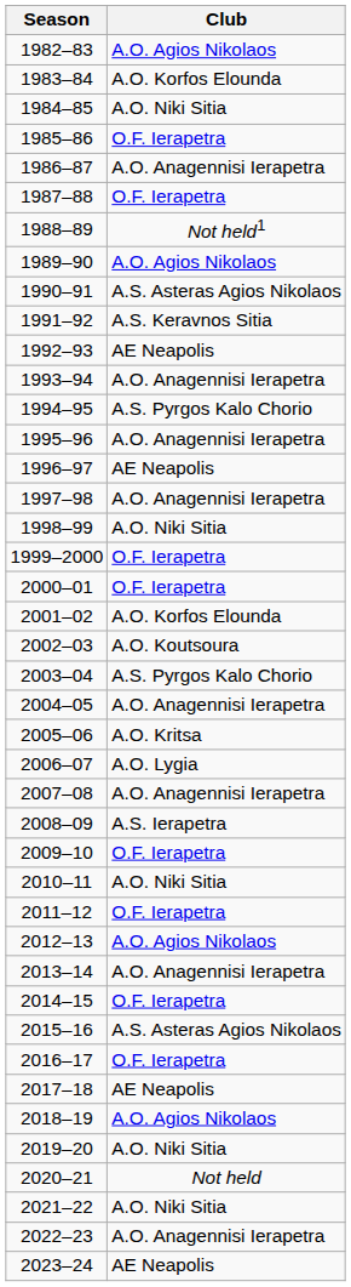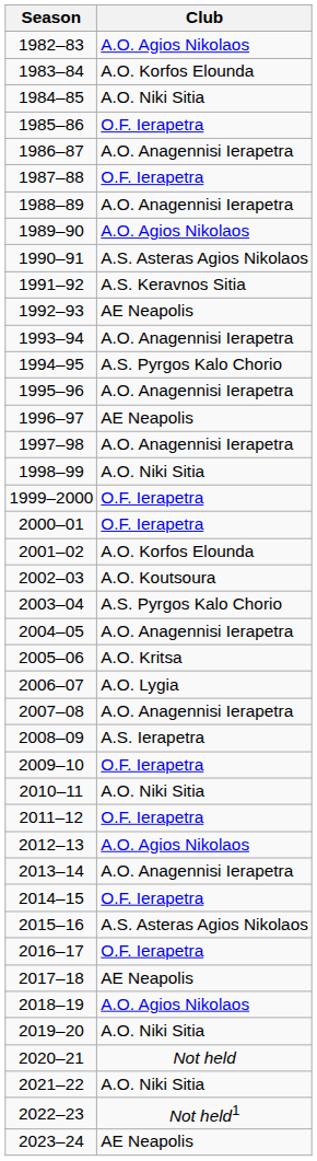 <table class="wikitable" style="text-align:left;margin-left:1em">
 <tr>
 <th>Season</th>
 <th>Club</th>
 </tr>
 <tr>
 <td align="center">1982–83</td>
 <td><a href='#'>A.O. Agios Nikolaos</a></td>
 </tr>
 <tr>
 <td align="center">1983–84</td>
 <td>A.O. Korfos Elounda</td>
 </tr>
 <tr>
 <td align="center">1984–85</td>
 <td>A.O. Niki Sitia</td>
 </tr>
 <tr>
 <td align="center">1985–86</td>
 <td><a href='#'>O.F. Ierapetra</a></td>
 </tr>
 <tr>
 <td align="center">1986–87</td>
 <td>A.O. Anagennisi Ierapetra</td>
 </tr>
 <tr>
 <td align="center">1987–88</td>
 <td><a href='#'>O.F. Ierapetra</a></td>
 </tr>
 <tr>
 <td align="center">1988–89</td>
-<td align="center"><em>Not held</em><sup>1</sup></td>
+<td>A.O. Anagennisi Ierapetra</td>
 </tr>
 <tr>
 <td align="center">1989–90</td>
 <td><a href='#'>A.O. Agios Nikolaos</a></td>
 </tr>
 <tr>
 <td align="center">1990–91</td>
 <td>A.S. Asteras Agios Nikolaos</td>
 </tr>
 <tr>
 <td align="center">1991–92</td>
 <td>A.S. Keravnos Sitia</td>
 </tr>
 <tr>
 <td align="center">1992–93</td>
 <td>AE Neapolis</td>
 </tr>
 <tr>
 <td align="center">1993–94</td>
 <td>A.O. Anagennisi Ierapetra</td>
 </tr>
 <tr>
 <td align="center">1994–95</td>
 <td>A.S. Pyrgos Kalo Chorio</td>
 </tr>
 <tr>
 <td align="center">1995–96</td>
 <td>A.O. Anagennisi Ierapetra</td>
 </tr>
 <tr>
 <td align="center">1996–97</td>
 <td>AE Neapolis</td>
 </tr>
 <tr>
 <td align="center">1997–98</td>
 <td>A.O. Anagennisi Ierapetra</td>
 </tr>
 <tr>
 <td align="center">1998–99</td>
 <td>A.O. Niki Sitia</td>
 </tr>
 <tr>
 <td align="center">1999–2000</td>
 <td><a href='#'>O.F. Ierapetra</a></td>
 </tr>
 <tr>
 <td align="center">2000–01</td>
 <td><a href='#'>O.F. Ierapetra</a></td>
 </tr>
 <tr>
 <td align="center">2001–02</td>
 <td>A.O. Korfos Elounda</td>
 </tr>
 <tr>
 <td align="center">2002–03</td>
 <td>A.O. Koutsoura</td>
 </tr>
 <tr>
 <td align="center">2003–04</td>
 <td>A.S. Pyrgos Kalo Chorio</td>
 </tr>
 <tr>
 <td align="center">2004–05</td>
 <td>A.O. Anagennisi Ierapetra</td>
 </tr>
 <tr>
 <td align="center">2005–06</td>
 <td>A.O. Kritsa</td>
 </tr>
 <tr>
 <td align="center">2006–07</td>
 <td>A.O. Lygia</td>
 </tr>
 <tr>
 <td align="center">2007–08</td>
 <td>A.O. Anagennisi Ierapetra</td>
 </tr>
 <tr>
 <td align="center">2008–09</td>
 <td>A.S. Ierapetra</td>
 </tr>
 <tr>
 <td align="center">2009–10</td>
 <td><a href='#'>O.F. Ierapetra</a></td>
 </tr>
 <tr>
 <td align="center">2010–11</td>
 <td>A.O. Niki Sitia</td>
 </tr>
 <tr>
 <td align="center">2011–12</td>
 <td><a href='#'>O.F. Ierapetra</a></td>
 </tr>
 <tr>
 <td align="center">2012–13</td>
 <td><a href='#'>A.O. Agios Nikolaos</a></td>
 </tr>
 <tr>
 <td align="center">2013–14</td>
 <td>A.O. Anagennisi Ierapetra</td>
 </tr>
 <tr>
 <td align="center">2014–15</td>
 <td><a href='#'>O.F. Ierapetra</a></td>
 </tr>
 <tr>
 <td align="center">2015–16</td>
 <td>A.S. Asteras Agios Nikolaos</td>
 </tr>
 <tr>
 <td align="center">2016–17</td>
 <td><a href='#'>O.F. Ierapetra</a></td>
 </tr>
 <tr>
 <td align="center">2017–18</td>
 <td>AE Neapolis</td>
 </tr>
 <tr>
 <td align="center">2018–19</td>
 <td><a href='#'>A.O. Agios Nikolaos</a></td>
 </tr>
 <tr>
 <td align="center">2019–20</td>
 <td>A.O. Niki Sitia</td>
 </tr>
 <tr>
 <td align="center">2020–21</td>
 <td align="center"><em>Not held</em></td>
 </tr>
 <tr>
 <td align="center">2021–22</td>
 <td>A.O. Niki Sitia</td>
 </tr>
 <tr>
 <td align="center">2022–23</td>
-<td>A.O. Anagennisi Ierapetra</td>
+<td align="center"><em>Not held</em><sup>1</sup></td>
 </tr>
 <tr>
 <td align="center">2023–24</td>
 <td>AE Neapolis</td>
 </tr>
 </table>
